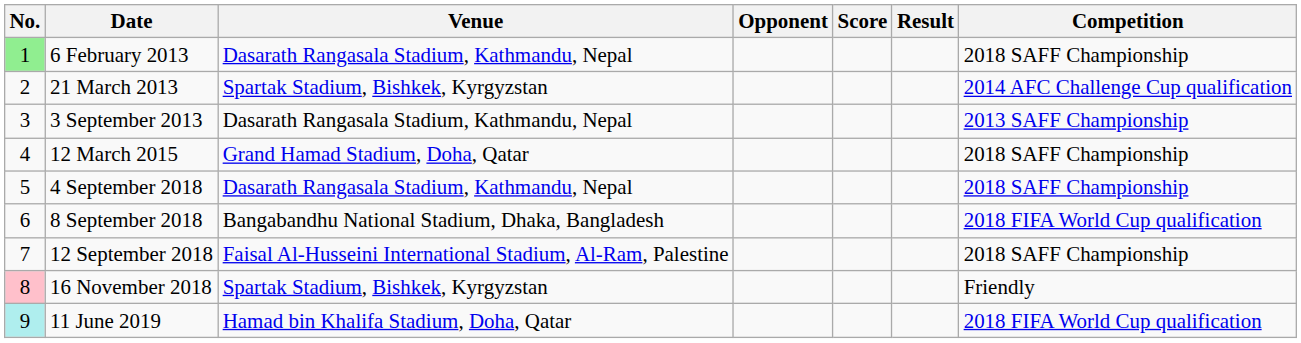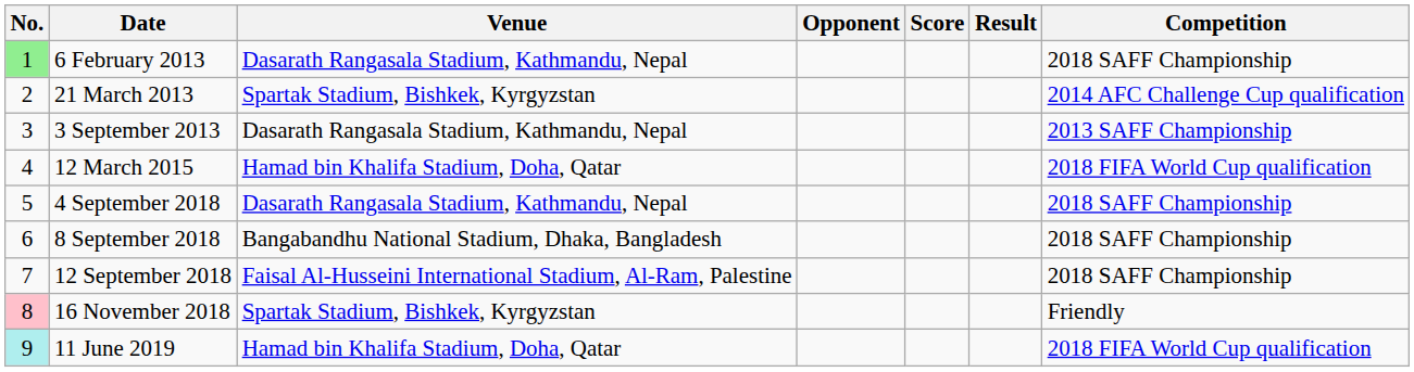 <table class="wikitable plainrowheaders sortable">
 <tr>
 <th scope="col">No.</th>
 <th scope="col">Date</th>
 <th scope="col">Venue</th>
 <th scope="col">Opponent</th>
 <th scope="col">Score</th>
 <th scope="col">Result</th>
 <th scope="col">Competition</th>
 </tr>
 <tr>
 <td align="center" style="background: lightgreen;">1</td>
 <td>6 February 2013</td>
 <td><a href='#'>Dasarath Rangasala Stadium</a>, <a href='#'>Kathmandu</a>, Nepal</td>
 <td></td>
 <td align="center"></td>
 <td align="center"></td>
 <td>2018 SAFF Championship</td>
 </tr>
 <tr>
 <td align="center">2</td>
 <td>21 March 2013</td>
 <td><a href='#'>Spartak Stadium</a>, <a href='#'>Bishkek</a>, Kyrgyzstan</td>
 <td></td>
 <td align="center"></td>
 <td align="center"></td>
 <td><a href='#'>2014 AFC Challenge Cup qualification</a></td>
 </tr>
 <tr>
 <td align="center">3</td>
 <td>3 September 2013</td>
 <td>Dasarath Rangasala Stadium, Kathmandu, Nepal</td>
 <td></td>
 <td align="center"></td>
 <td align="center"></td>
 <td><a href='#'>2013 SAFF Championship</a></td>
 </tr>
 <tr>
 <td align="center">4</td>
 <td>12 March 2015</td>
-<td><a href='#'>Grand Hamad Stadium</a>, <a href='#'>Doha</a>, Qatar</td>
+<td><a href='#'>Hamad bin Khalifa Stadium</a>, <a href='#'>Doha</a>, Qatar</td>
 <td></td>
 <td align="center"></td>
 <td align="center"></td>
-<td>2018 SAFF Championship</td>
+<td><a href='#'>2018 FIFA World Cup qualification</a></td>
 </tr>
 <tr>
 <td align="center">5</td>
 <td>4 September 2018</td>
 <td><a href='#'>Dasarath Rangasala Stadium</a>, <a href='#'>Kathmandu</a>, Nepal</td>
 <td></td>
 <td align="center"></td>
 <td align="center"></td>
 <td><a href='#'>2018 SAFF Championship</a></td>
 </tr>
 <tr>
 <td align="center">6</td>
 <td>8 September 2018</td>
 <td>Bangabandhu National Stadium, Dhaka, Bangladesh</td>
 <td></td>
 <td align="center"></td>
 <td align="center"></td>
-<td><a href='#'>2018 FIFA World Cup qualification</a></td>
+<td>2018 SAFF Championship</td>
 </tr>
 <tr>
 <td align="center">7</td>
 <td>12 September 2018</td>
 <td><a href='#'>Faisal Al-Husseini International Stadium</a>, <a href='#'>Al-Ram</a>, Palestine</td>
 <td></td>
 <td align="center"></td>
 <td align="center"></td>
 <td>2018 SAFF Championship</td>
 </tr>
 <tr>
 <td align="center" style="background: pink;">8</td>
 <td>16 November 2018</td>
 <td><a href='#'>Spartak Stadium</a>, <a href='#'>Bishkek</a>, Kyrgyzstan</td>
 <td></td>
 <td align="center"></td>
 <td align="center"></td>
 <td>Friendly</td>
 </tr>
 <tr>
 <td align="center" style="background: paleturquoise;">9</td>
 <td>11 June 2019</td>
 <td><a href='#'>Hamad bin Khalifa Stadium</a>, <a href='#'>Doha</a>, Qatar</td>
 <td></td>
 <td align="center"></td>
 <td align="center"></td>
 <td><a href='#'>2018 FIFA World Cup qualification</a></td>
 </tr>
 </table>
